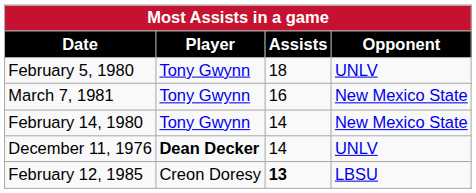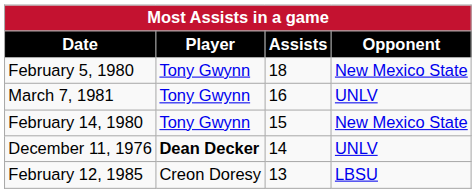 <table class="wikitable" style="float:left; margin-right:1em">
 <tr>
 <th style="background:#C41230; color:white;" colspan=6>Most Assists in a game</th>
 </tr>
 <tr>
 <th style="background:black;color:white;">Date</th>
 <th style="background:black;color:white;">Player</th>
 <th style="background:black;color:white;">Assists</th>
 <th style="background:black;color:white;">Opponent</th>
 </tr>
 <tr>
 <td>February 5, 1980</td>
 <td><a href='#'>Tony Gwynn</a></td>
 <td>18</td>
-<td><a href='#'>UNLV</a></td>
+<td><a href='#'>New Mexico State</a></td>
 </tr>
 <tr>
 <td>March 7, 1981</td>
 <td><a href='#'>Tony Gwynn</a></td>
 <td>16</td>
-<td><a href='#'>New Mexico State</a></td>
+<td><a href='#'>UNLV</a></td>
 </tr>
 <tr>
 <td>February 14, 1980</td>
 <td><a href='#'>Tony Gwynn</a></td>
-<td>14</td>
+<td>15</td>
 <td><a href='#'>New Mexico State</a></td>
 </tr>
 <tr>
 <td>December 11, 1976</td>
 <td><strong>Dean Decker</strong></td>
 <td>14</td>
 <td><a href='#'>UNLV</a></td>
 </tr>
 <tr>
 <td>February 12, 1985</td>
 <td>Creon Doresy</td>
-<td><strong>13</strong></td>
+<td>13</td>
 <td><a href='#'>LBSU</a></td>
 </tr>
 </table>
